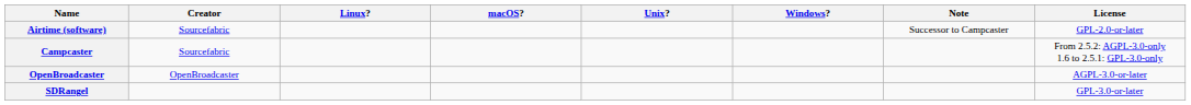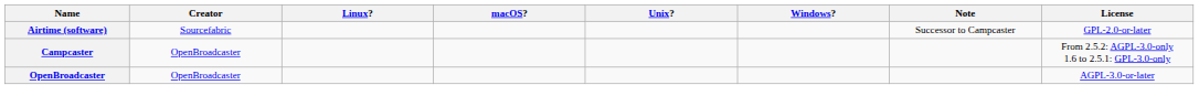 <table class="wikitable sortable" style="width: 100%; table-layout: fixed; font-size: smaller; text-align: center;">
 <tr style="background: #ececec">
 <th style="width:12em">Name</th>
 <th>Creator</th>
 <th><a href='#'>Linux</a>?</th>
 <th><a href='#'>macOS</a>?</th>
 <th><a href='#'>Unix</a>?</th>
 <th><a href='#'>Windows</a>?</th>
 <th>Note</th>
 <th>License</th>
 </tr>
 <tr>
 <th><a href='#'>Airtime (software)</a></th>
 <td><a href='#'>Sourcefabric</a></td>
 <td></td>
 <td></td>
 <td></td>
 <td></td>
 <td>Successor to Campcaster<br></td>
 <td><a href='#'>GPL-2.0-or-later</a></td>
 </tr>
 <tr>
 <th><a href='#'>Campcaster</a></th>
-<td><a href='#'>Sourcefabric</a></td>
+<td><a href='#'>OpenBroadcaster</a></td>
 <td></td>
 <td></td>
 <td></td>
 <td></td>
 <td></td>
 <td>From 2.5.2: <a href='#'>AGPL-3.0-only</a><br>1.6 to 2.5.1: <a href='#'>GPL-3.0-only</a></td>
 </tr>
 <tr>
 <th><a href='#'>OpenBroadcaster</a></th>
 <td><a href='#'>OpenBroadcaster</a></td>
 <td></td>
 <td></td>
 <td></td>
 <td></td>
 <td></td>
 <td><a href='#'>AGPL-3.0-or-later</a></td>
 </tr>
-<tr>
-<th><a href='#'>SDRangel</a></th>
-<td></td>
-<td></td>
-<td></td>
-<td></td>
-<td></td>
-<td></td>
-<td><a href='#'>GPL-3.0-or-later</a></td>
-</tr>
 </table>
